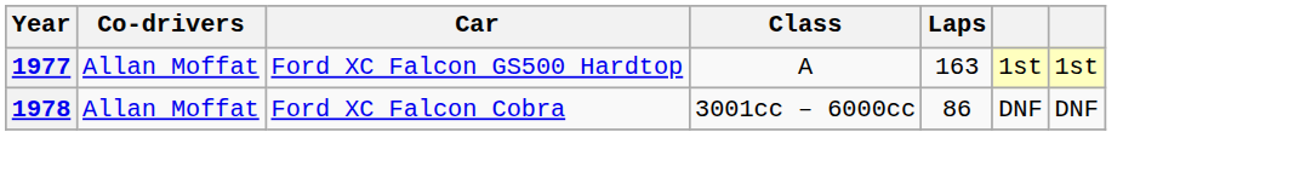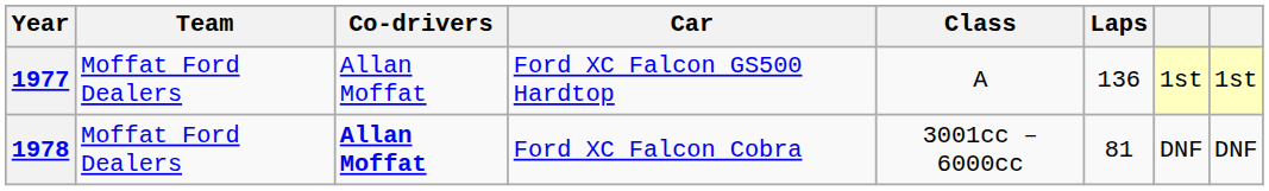 <table class="wikitable" style="text-align:center; font-size:90%">
 <tr>
 <th>Year</th>
+<th>Team</th>
 <th>Co-drivers</th>
 <th>Car</th>
 <th>Class</th>
 <th>Laps</th>
 <th></th>
 <th></th>
 </tr>
 <tr>
 <th><a href='#'>1977</a></th>
+<td align="left"> <a href='#'>Moffat Ford Dealers</a></td>
 <td align="left"> <a href='#'>Allan Moffat</a></td>
 <td align="left"><a href='#'>Ford XC Falcon GS500 Hardtop</a></td>
 <td>A</td>
-<td>163</td>
+<td>136</td>
 <td style="background:#ffffbf;">1st</td>
 <td style="background:#ffffbf;">1st</td>
 </tr>
 <tr>
 <th><a href='#'>1978</a></th>
-<td align="left"> <a href='#'>Allan Moffat</a></td>
+<td align="left"> <a href='#'>Moffat Ford Dealers</a></td>
+<td align="left"><strong> <a href='#'>Allan Moffat</a></strong></td>
 <td align="left"><a href='#'>Ford XC Falcon Cobra</a></td>
 <td>3001cc – 6000cc</td>
-<td>86</td>
+<td>81</td>
 <td>DNF</td>
 <td>DNF</td>
 </tr>
 </table>
